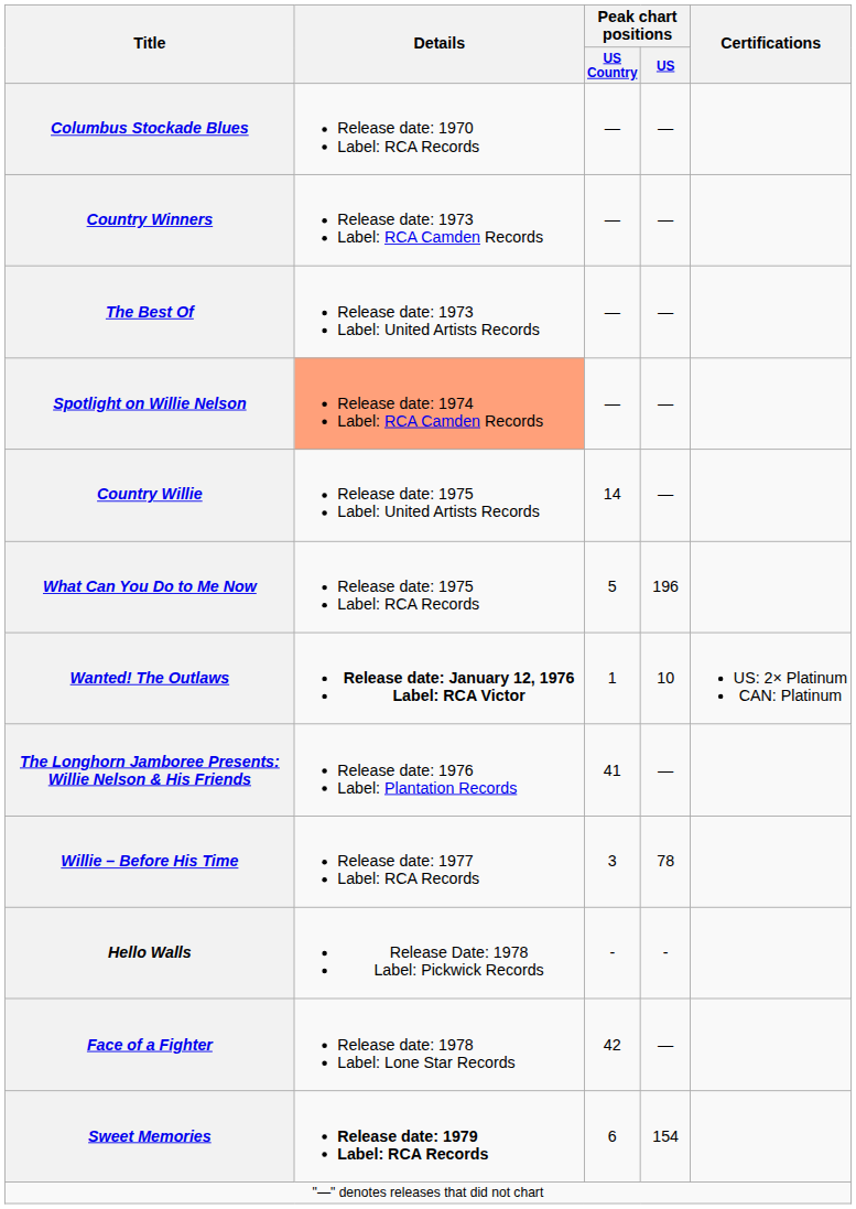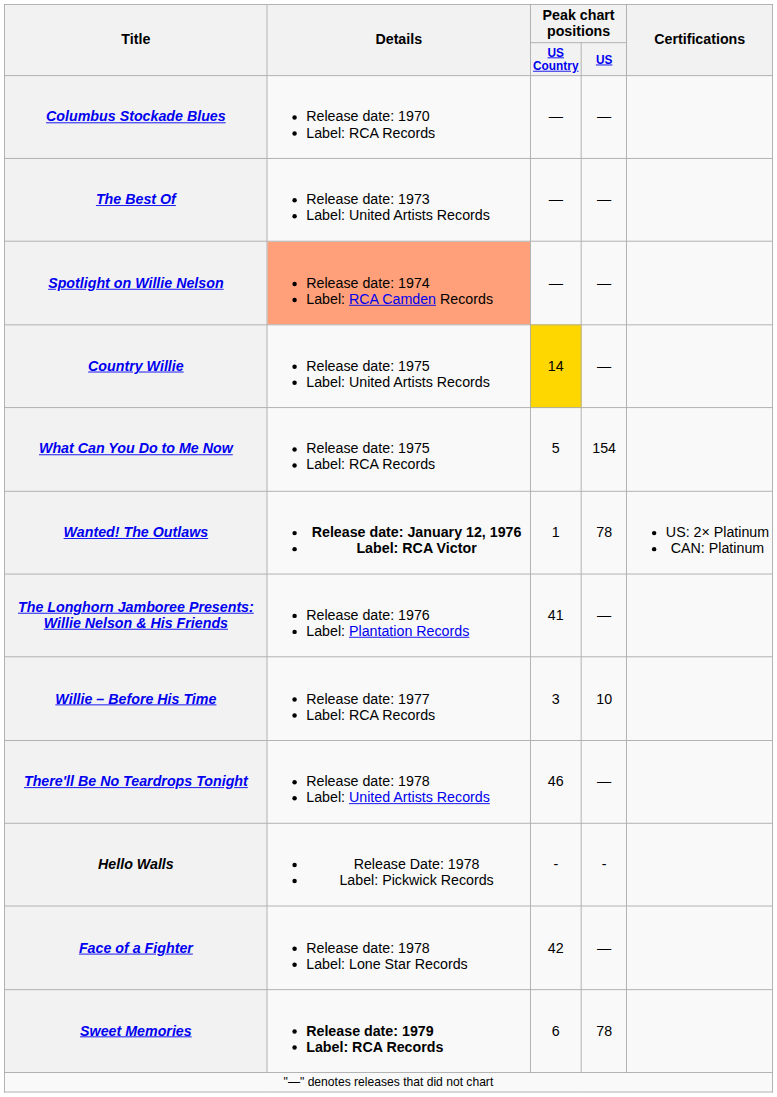 <table class="wikitable plainrowheaders" style="text-align:center;">
 <tr>
 <th rowspan="2" style="width:18em;">Title</th>
 <th rowspan="2" style="width:18em;">Details</th>
 <th colspan="2">Peak chart<br>positions</th>
 <th rowspan="2">Certifications</th>
 </tr>
 <tr style="font-size:smaller;">
 <th width="45"><a href='#'>US Country</a></th>
 <th width="45"><a href='#'>US</a></th>
 </tr>
 <tr>
 <th scope="row"><em><a href='#'>Columbus Stockade Blues</a></em></th>
 <td align="left"><br><ul><li>Release date: 1970</li><li>Label: RCA Records</li></ul></td>
-<td>—</td>
-<td>—</td>
-<td></td>
-</tr>
-<tr>
-<th scope="row"><em><a href='#'>Country Winners</a></em></th>
-<td align="left"><br><ul><li>Release date: 1973</li><li>Label: <a href='#'>RCA Camden</a> Records</li></ul></td>
 <td>—</td>
 <td>—</td>
 <td></td>
 </tr>
 <tr>
 <th scope="row"><em><a href='#'>The Best Of</a></em></th>
 <td align="left"><br><ul><li>Release date: 1973</li><li>Label: United Artists Records</li></ul></td>
 <td>—</td>
 <td>—</td>
 <td></td>
 </tr>
 <tr>
 <th scope="row"><em><a href='#'>Spotlight on Willie Nelson</a></em></th>
 <td align="left" style="background: lightsalmon;"><br><ul><li>Release date: 1974</li><li>Label: <a href='#'>RCA Camden</a> Records</li></ul></td>
 <td>—</td>
 <td>—</td>
 <td></td>
 </tr>
 <tr>
 <th scope="row"><em><a href='#'>Country Willie</a></em></th>
 <td align="left"><br><ul><li>Release date: 1975</li><li>Label: United Artists Records</li></ul></td>
-<td>14</td>
+<td style="background: gold;">14</td>
 <td>—</td>
 <td></td>
 </tr>
 <tr>
 <th scope="row"><em><a href='#'>What Can You Do to Me Now</a></em></th>
 <td align="left"><br><ul><li>Release date: 1975</li><li>Label: RCA Records</li></ul></td>
 <td>5</td>
-<td>196</td>
+<td>154</td>
 <td></td>
 </tr>
 <tr>
 <th scope="row"><em><a href='#'>Wanted! The Outlaws</a></em><br></th>
 <td><strong><br><ul><li>Release date: January 12, 1976</li><li>Label: RCA Victor</li></ul></strong></td>
 <td>1</td>
-<td>10</td>
+<td>78</td>
 <td><br><ul><li>US: 2× Platinum</li><li>CAN: Platinum</li></ul></td>
 </tr>
 <tr>
 <th scope="row"><em><a href='#'>The Longhorn Jamboree Presents:<br>Willie Nelson & His Friends</a></em></th>
 <td align="left"><br><ul><li>Release date: 1976</li><li>Label: <a href='#'>Plantation Records</a></li></ul></td>
 <td>41</td>
 <td>—</td>
 <td></td>
 </tr>
 <tr>
 <th scope="row"><em><a href='#'>Willie – Before His Time</a></em></th>
 <td align="left"><br><ul><li>Release date: 1977</li><li>Label: RCA Records</li></ul></td>
 <td>3</td>
-<td>78</td>
+<td>10</td>
+<td></td>
+</tr>
+<tr>
+<th scope="row"><em><a href='#'>There'll Be No Teardrops Tonight</a></em></th>
+<td align="left"><br><ul><li>Release date: 1978</li><li>Label: <a href='#'>United Artists Records</a></li></ul></td>
+<td>46</td>
+<td>—</td>
 <td></td>
 </tr>
 <tr>
 <th scope="row"><em>Hello Walls</em></th>
 <td><br><ul><li>Release Date: 1978</li><li>Label: Pickwick Records</li></ul></td>
 <td>-</td>
 <td>-</td>
 <td></td>
 </tr>
 <tr>
 <th scope="row"><em><a href='#'>Face of a Fighter</a></em></th>
 <td align="left"><br><ul><li>Release date: 1978</li><li>Label: Lone Star Records</li></ul></td>
 <td>42</td>
 <td>—</td>
 <td></td>
 </tr>
 <tr>
 <th scope="row"><em><a href='#'>Sweet Memories</a></em></th>
 <td align="left"><strong><br><ul><li>Release date: 1979</li><li>Label: RCA Records</li></ul></strong></td>
 <td>6</td>
-<td>154</td>
+<td>78</td>
 <td></td>
 </tr>
 <tr>
 <td colspan="5" style="font-size:85%">"—" denotes releases that did not chart</td>
 </tr>
 </table>
